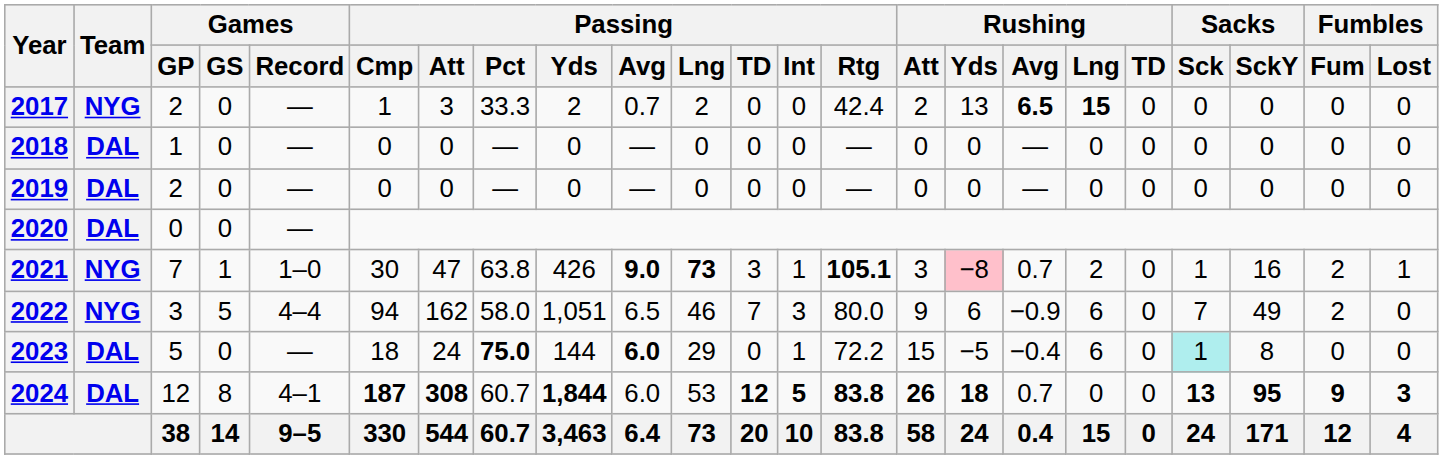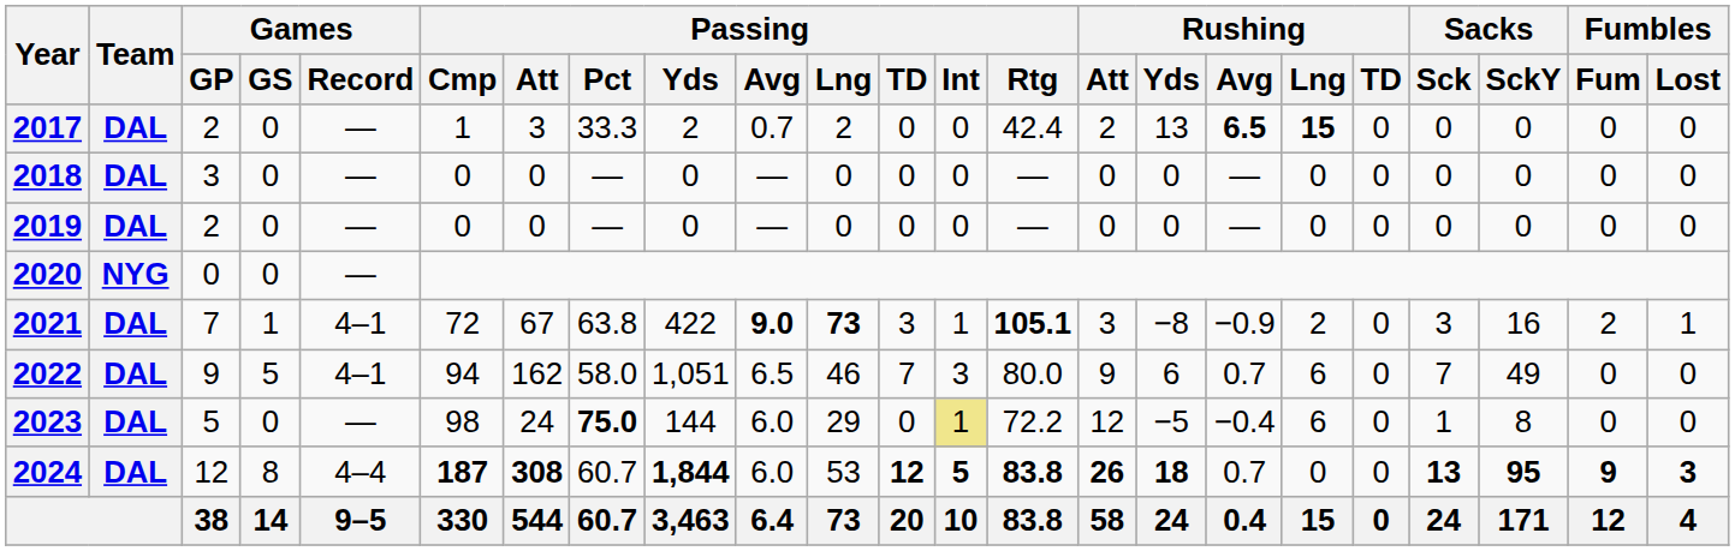 <table class= "wikitable" style="text-align:center;">
 <tr>
 <th rowspan="2">Year</th>
 <th rowspan="2">Team</th>
 <th colspan="3">Games</th>
 <th colspan="9">Passing</th>
 <th colspan="5">Rushing</th>
 <th colspan="2">Sacks</th>
 <th colspan="2">Fumbles</th>
 </tr>
 <tr>
 <th>GP</th>
 <th>GS</th>
 <th>Record</th>
 <th>Cmp</th>
 <th>Att</th>
 <th>Pct</th>
 <th>Yds</th>
 <th>Avg</th>
 <th>Lng</th>
 <th>TD</th>
 <th>Int</th>
 <th>Rtg</th>
 <th>Att</th>
 <th>Yds</th>
 <th>Avg</th>
 <th>Lng</th>
 <th>TD</th>
 <th>Sck</th>
 <th>SckY</th>
 <th>Fum</th>
 <th>Lost</th>
 </tr>
 <tr>
 <th><a href='#'>2017</a></th>
-<th><a href='#'>NYG</a></th>
+<th><a href='#'>DAL</a></th>
 <td>2</td>
 <td>0</td>
 <td>—</td>
 <td>1</td>
 <td>3</td>
 <td>33.3</td>
 <td>2</td>
 <td>0.7</td>
 <td>2</td>
 <td>0</td>
 <td>0</td>
 <td>42.4</td>
 <td>2</td>
 <td>13</td>
 <td><strong>6.5</strong></td>
 <td><strong>15</strong></td>
 <td>0</td>
 <td>0</td>
 <td>0</td>
 <td>0</td>
 <td>0</td>
 </tr>
 <tr>
 <th><a href='#'>2018</a></th>
 <th><a href='#'>DAL</a></th>
-<td>1</td>
+<td>3</td>
 <td>0</td>
 <td>—</td>
 <td>0</td>
 <td>0</td>
 <td>—</td>
 <td>0</td>
 <td>—</td>
 <td>0</td>
 <td>0</td>
 <td>0</td>
 <td>—</td>
 <td>0</td>
 <td>0</td>
 <td>—</td>
 <td>0</td>
 <td>0</td>
 <td>0</td>
 <td>0</td>
 <td>0</td>
 <td>0</td>
 </tr>
 <tr>
 <th><a href='#'>2019</a></th>
 <th><a href='#'>DAL</a></th>
 <td>2</td>
 <td>0</td>
 <td>—</td>
 <td>0</td>
 <td>0</td>
 <td>—</td>
 <td>0</td>
 <td>—</td>
 <td>0</td>
 <td>0</td>
 <td>0</td>
 <td>—</td>
 <td>0</td>
 <td>0</td>
 <td>—</td>
 <td>0</td>
 <td>0</td>
 <td>0</td>
 <td>0</td>
 <td>0</td>
 <td>0</td>
 </tr>
 <tr>
 <th><a href='#'>2020</a></th>
-<th><a href='#'>DAL</a></th>
+<th><a href='#'>NYG</a></th>
 <td>0</td>
 <td>0</td>
 <td>—</td>
 <td colspan="18"></td>
 </tr>
 <tr>
 <th><a href='#'>2021</a></th>
-<th><a href='#'>NYG</a></th>
+<th><a href='#'>DAL</a></th>
 <td>7</td>
 <td>1</td>
-<td>1–0</td>
-<td>30</td>
-<td>47</td>
+<td>4–1</td>
+<td>72</td>
+<td>67</td>
 <td>63.8</td>
-<td>426</td>
+<td>422</td>
 <td><strong>9.0</strong></td>
 <td><strong>73</strong></td>
 <td>3</td>
 <td>1</td>
 <td><strong>105.1</strong></td>
 <td>3</td>
-<td style="background: pink;">−8</td>
-<td>0.7</td>
+<td>−8</td>
+<td>−0.9</td>
 <td>2</td>
 <td>0</td>
-<td>1</td>
+<td>3</td>
 <td>16</td>
 <td>2</td>
 <td>1</td>
 </tr>
 <tr>
 <th><a href='#'>2022</a></th>
-<th><a href='#'>NYG</a></th>
-<td>3</td>
+<th><a href='#'>DAL</a></th>
+<td>9</td>
 <td>5</td>
-<td>4–4</td>
+<td>4–1</td>
 <td>94</td>
 <td>162</td>
 <td>58.0</td>
 <td>1,051</td>
 <td>6.5</td>
 <td>46</td>
 <td>7</td>
 <td>3</td>
 <td>80.0</td>
 <td>9</td>
 <td>6</td>
-<td>−0.9</td>
+<td>0.7</td>
 <td>6</td>
 <td>0</td>
 <td>7</td>
 <td>49</td>
-<td>2</td>
+<td>0</td>
 <td>0</td>
 </tr>
 <tr>
 <th><a href='#'>2023</a></th>
 <th><a href='#'>DAL</a></th>
 <td>5</td>
 <td>0</td>
 <td>—</td>
-<td>18</td>
+<td>98</td>
 <td>24</td>
 <td><strong>75.0</strong></td>
 <td>144</td>
-<td><strong>6.0</strong></td>
+<td>6.0</td>
 <td>29</td>
 <td>0</td>
-<td>1</td>
+<td style="background: khaki;">1</td>
 <td>72.2</td>
-<td>15</td>
+<td>12</td>
 <td>−5</td>
 <td>−0.4</td>
 <td>6</td>
 <td>0</td>
-<td style="background: paleturquoise;">1</td>
+<td>1</td>
 <td>8</td>
 <td>0</td>
 <td>0</td>
 </tr>
 <tr>
 <th><a href='#'>2024</a></th>
 <th><a href='#'>DAL</a></th>
 <td>12</td>
 <td>8</td>
-<td>4–1</td>
+<td>4–4</td>
 <td><strong>187</strong></td>
 <td><strong>308</strong></td>
 <td>60.7</td>
 <td><strong>1,844</strong></td>
 <td>6.0</td>
 <td>53</td>
 <td><strong>12</strong></td>
 <td><strong>5</strong></td>
 <td><strong>83.8</strong></td>
 <td><strong>26</strong></td>
 <td><strong>18</strong></td>
 <td>0.7</td>
 <td>0</td>
 <td>0</td>
 <td><strong>13</strong></td>
 <td><strong>95</strong></td>
 <td><strong>9</strong></td>
 <td><strong>3</strong></td>
 </tr>
 <tr>
 <th colspan="2"></th>
 <th>38</th>
 <th>14</th>
 <th>9–5</th>
 <th>330</th>
 <th>544</th>
 <th>60.7</th>
 <th>3,463</th>
 <th>6.4</th>
 <th>73</th>
 <th>20</th>
 <th>10</th>
 <th>83.8</th>
 <th>58</th>
 <th>24</th>
 <th>0.4</th>
 <th>15</th>
 <th>0</th>
 <th>24</th>
 <th>171</th>
 <th>12</th>
 <th>4</th>
 </tr>
 </table>
